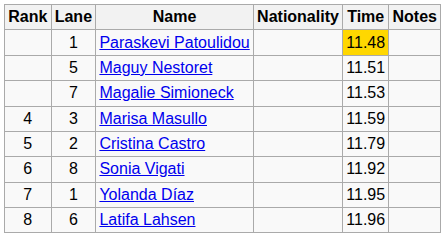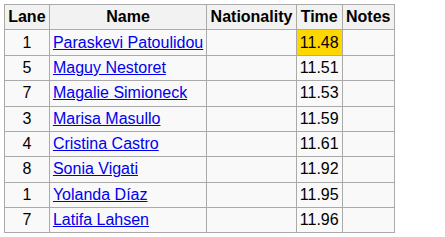 <table class="wikitable sortable" style="text-align:center">
 <tr>
-<th>Rank</th>
 <th>Lane</th>
 <th>Name</th>
 <th>Nationality</th>
 <th>Time</th>
 <th>Notes</th>
 </tr>
 <tr>
-<td></td>
 <td>1</td>
 <td align=left><a href='#'>Paraskevi Patoulidou</a></td>
 <td align=left></td>
 <td style="background: gold;">11.48</td>
 <td></td>
 </tr>
 <tr>
-<td></td>
 <td>5</td>
 <td align=left><a href='#'>Maguy Nestoret</a></td>
 <td align=left></td>
 <td>11.51</td>
 <td></td>
 </tr>
 <tr>
-<td></td>
 <td>7</td>
 <td align=left><a href='#'>Magalie Simioneck</a></td>
 <td align=left></td>
 <td>11.53</td>
 <td></td>
 </tr>
 <tr>
-<td>4</td>
 <td>3</td>
 <td align=left><a href='#'>Marisa Masullo</a></td>
 <td align=left></td>
 <td>11.59</td>
 <td></td>
 </tr>
 <tr>
-<td>5</td>
-<td>2</td>
+<td>4</td>
 <td align=left><a href='#'>Cristina Castro</a></td>
 <td align=left></td>
-<td>11.79</td>
+<td>11.61</td>
 <td></td>
 </tr>
 <tr>
-<td>6</td>
 <td>8</td>
 <td align=left><a href='#'>Sonia Vigati</a></td>
 <td align=left></td>
 <td>11.92</td>
 <td></td>
 </tr>
 <tr>
-<td>7</td>
 <td>1</td>
 <td align=left><a href='#'>Yolanda Díaz</a></td>
 <td align=left></td>
 <td>11.95</td>
 <td></td>
 </tr>
 <tr>
-<td>8</td>
-<td>6</td>
+<td>7</td>
 <td align=left><a href='#'>Latifa Lahsen</a></td>
 <td align=left></td>
 <td>11.96</td>
 <td></td>
 </tr>
 </table>
